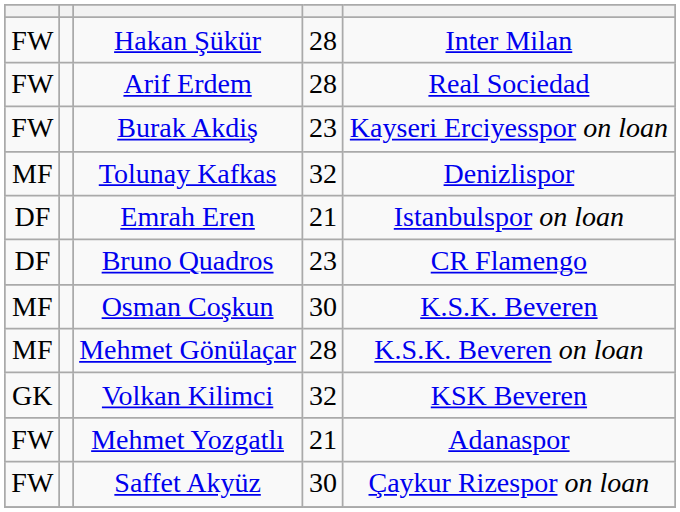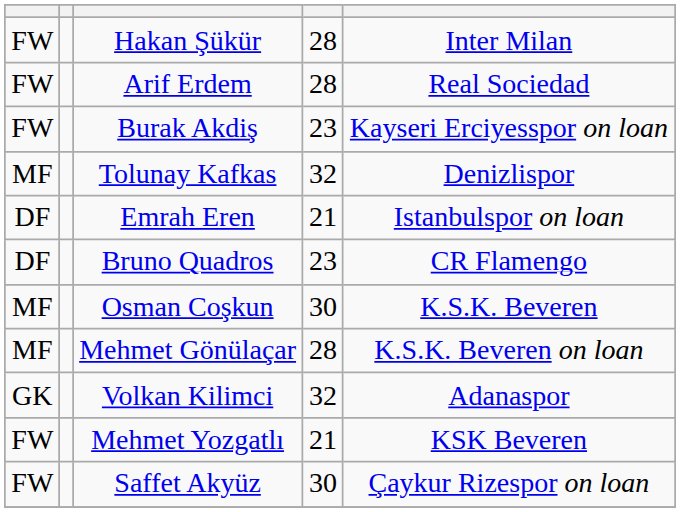 <table class="wikitable sortable" style="text-align: center">
 <tr>
 <th></th>
 <th></th>
 <th></th>
 <th></th>
 <th></th>
 </tr>
 <tr>
 <td>FW</td>
 <td></td>
 <td><a href='#'>Hakan Şükür</a></td>
 <td>28</td>
 <td><a href='#'>Inter Milan</a></td>
 </tr>
 <tr>
 <td>FW</td>
 <td></td>
 <td><a href='#'>Arif Erdem</a></td>
 <td>28</td>
 <td><a href='#'>Real Sociedad</a></td>
 </tr>
 <tr>
 <td>FW</td>
 <td></td>
 <td><a href='#'>Burak Akdiş</a></td>
 <td>23</td>
 <td><a href='#'>Kayseri Erciyesspor</a> <em>on loan</em></td>
 </tr>
 <tr>
 <td>MF</td>
 <td></td>
 <td><a href='#'>Tolunay Kafkas</a></td>
 <td>32</td>
 <td><a href='#'>Denizlispor</a></td>
 </tr>
 <tr>
 <td>DF</td>
 <td></td>
 <td><a href='#'>Emrah Eren</a></td>
 <td>21</td>
 <td><a href='#'>Istanbulspor</a> <em>on loan</em></td>
 </tr>
 <tr>
 <td>DF</td>
 <td></td>
 <td><a href='#'>Bruno Quadros</a></td>
 <td>23</td>
 <td><a href='#'>CR Flamengo</a></td>
 </tr>
 <tr>
 <td>MF</td>
 <td></td>
 <td><a href='#'>Osman Coşkun</a></td>
 <td>30</td>
 <td><a href='#'>K.S.K. Beveren</a></td>
 </tr>
 <tr>
 <td>MF</td>
 <td></td>
 <td><a href='#'>Mehmet Gönülaçar</a></td>
 <td>28</td>
 <td><a href='#'>K.S.K. Beveren</a> <em>on loan</em></td>
 </tr>
 <tr>
 <td>GK</td>
 <td></td>
 <td><a href='#'>Volkan Kilimci</a></td>
 <td>32</td>
-<td><a href='#'>KSK Beveren</a></td>
+<td><a href='#'>Adanaspor</a></td>
 </tr>
 <tr>
 <td>FW</td>
 <td></td>
 <td><a href='#'>Mehmet Yozgatlı</a></td>
 <td>21</td>
-<td><a href='#'>Adanaspor</a></td>
+<td><a href='#'>KSK Beveren</a></td>
 </tr>
 <tr>
 <td>FW</td>
 <td></td>
 <td><a href='#'>Saffet Akyüz</a></td>
 <td>30</td>
 <td><a href='#'>Çaykur Rizespor</a> <em>on loan</em></td>
 </tr>
 <tr>
 </tr>
 </table>
